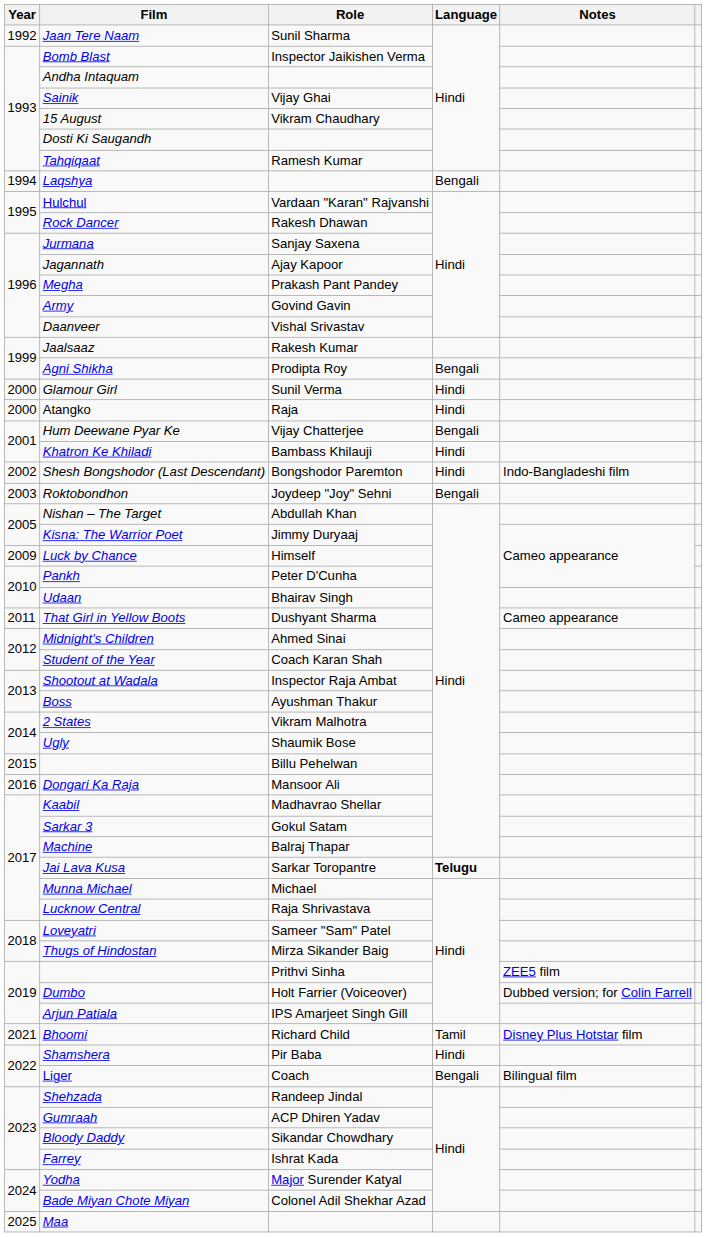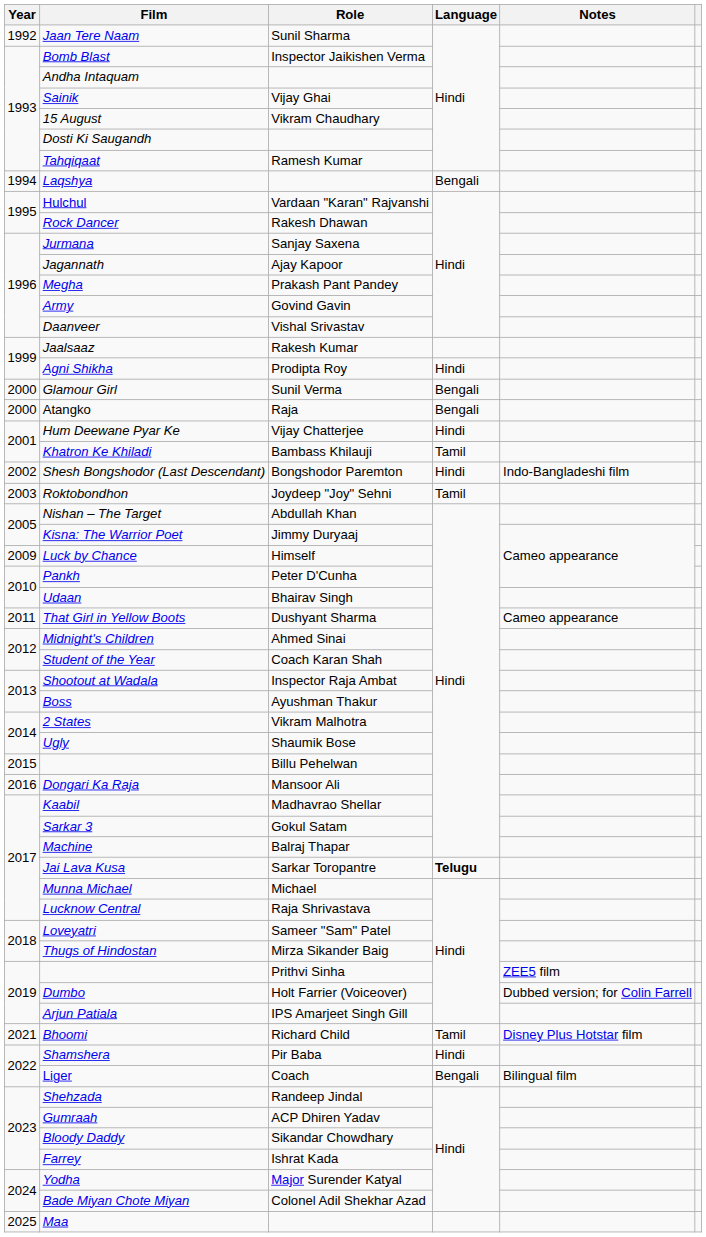 <table class="wikitable plainrowheaders sortable" style="margin-right: 0;">
 <tr style="text-align:center;">
 <th scope="col">Year</th>
 <th scope="col">Film</th>
 <th scope="col">Role</th>
 <th scope="col">Language</th>
 <th scope="col" class="unsortable">Notes</th>
 <th scope="col" class="unsortable"></th>
 </tr>
 <tr>
 <td>1992</td>
 <td><em><a href='#'>Jaan Tere Naam</a></em></td>
 <td>Sunil Sharma</td>
 <td rowspan="7">Hindi</td>
 <td></td>
 <td></td>
 </tr>
 <tr>
 <td rowspan="6">1993</td>
 <td><em><a href='#'>Bomb Blast</a></em></td>
 <td>Inspector Jaikishen Verma</td>
 <td></td>
 <td></td>
 </tr>
 <tr>
 <td><em>Andha Intaquam</em></td>
 <td></td>
 <td></td>
 <td></td>
 </tr>
 <tr>
 <td><em><a href='#'>Sainik</a></em></td>
 <td>Vijay Ghai</td>
 <td></td>
 <td></td>
 </tr>
 <tr>
 <td><em>15 August</em></td>
 <td>Vikram Chaudhary</td>
 <td></td>
 <td></td>
 </tr>
 <tr>
 <td><em>Dosti Ki Saugandh</em></td>
 <td></td>
 <td></td>
 <td></td>
 </tr>
 <tr>
 <td><em><a href='#'>Tahqiqaat</a></em></td>
 <td>Ramesh Kumar</td>
 <td></td>
 <td></td>
 </tr>
 <tr>
 <td>1994</td>
 <td><em><a href='#'>Laqshya</a></em></td>
 <td></td>
 <td>Bengali</td>
 <td></td>
 <td></td>
 </tr>
 <tr>
 <td rowspan="2">1995</td>
 <td><em><a href='#'></em>Hulchul<em></a></em></td>
 <td>Vardaan "Karan" Rajvanshi</td>
 <td rowspan="7">Hindi</td>
 <td></td>
 <td></td>
 </tr>
 <tr>
 <td><em><a href='#'>Rock Dancer</a></em></td>
 <td>Rakesh Dhawan</td>
 <td></td>
 <td></td>
 </tr>
 <tr>
 <td rowspan="5">1996</td>
 <td><em><a href='#'>Jurmana</a></em></td>
 <td>Sanjay Saxena</td>
 <td></td>
 <td></td>
 </tr>
 <tr>
 <td><em>Jagannath</em></td>
 <td>Ajay Kapoor</td>
 <td></td>
 <td></td>
 </tr>
 <tr>
 <td><em><a href='#'>Megha</a></em></td>
 <td>Prakash Pant Pandey</td>
 <td></td>
 <td></td>
 </tr>
 <tr>
 <td><em><a href='#'>Army</a></em></td>
 <td>Govind Gavin</td>
 <td></td>
 <td></td>
 </tr>
 <tr>
 <td><em>Daanveer</em></td>
 <td>Vishal Srivastav</td>
 <td></td>
 <td></td>
 </tr>
 <tr>
 <td rowspan="2">1999</td>
 <td><em>Jaalsaaz</em></td>
 <td>Rakesh Kumar</td>
 <td></td>
 <td></td>
 <td></td>
 </tr>
 <tr>
 <td><em><a href='#'>Agni Shikha</a></em></td>
 <td>Prodipta Roy</td>
-<td>Bengali</td>
+<td>Hindi</td>
 <td></td>
 <td></td>
 </tr>
 <tr>
 <td>2000</td>
 <td><em>Glamour Girl</em></td>
 <td>Sunil Verma</td>
-<td>Hindi</td>
+<td>Bengali</td>
 <td></td>
 <td></td>
 </tr>
 <tr>
 <td>2000</td>
 <td>Atangko</td>
 <td>Raja</td>
-<td>Hindi</td>
+<td>Bengali</td>
 <td></td>
 <td></td>
 </tr>
 <tr>
 <td rowspan="2">2001</td>
 <td><em>Hum Deewane Pyar Ke</em></td>
 <td>Vijay Chatterjee</td>
-<td>Bengali</td>
+<td>Hindi</td>
 <td></td>
 <td></td>
 </tr>
 <tr>
 <td><em><a href='#'>Khatron Ke Khiladi</a></em></td>
 <td>Bambass Khilauji</td>
-<td>Hindi</td>
+<td>Tamil</td>
 <td></td>
 <td></td>
 </tr>
 <tr>
 <td>2002</td>
 <td><em>Shesh Bongshodor (Last Descendant)</em></td>
 <td>Bongshodor Paremton</td>
 <td>Hindi</td>
 <td>Indo-Bangladeshi film</td>
 <td></td>
 </tr>
 <tr>
 <td>2003</td>
 <td><em>Roktobondhon</em></td>
 <td>Joydeep "Joy" Sehni</td>
-<td>Bengali</td>
+<td>Tamil</td>
 <td></td>
 <td></td>
 </tr>
 <tr>
 <td rowspan="2">2005</td>
 <td><em>Nishan – The Target</em></td>
 <td>Abdullah Khan</td>
 <td rowspan="17">Hindi</td>
 <td></td>
 <td></td>
 </tr>
 <tr>
 <td><em><a href='#'>Kisna: The Warrior Poet</a></em></td>
 <td>Jimmy Duryaaj</td>
 <td rowspan="3">Cameo appearance</td>
 <td></td>
 </tr>
 <tr>
 <td>2009</td>
 <td><em><a href='#'>Luck by Chance</a></em></td>
 <td>Himself</td>
 <td></td>
 </tr>
 <tr>
 <td rowspan="2">2010</td>
 <td><em><a href='#'>Pankh</a></em></td>
 <td>Peter D'Cunha</td>
 <td></td>
 </tr>
 <tr>
 <td><em><a href='#'>Udaan</a></em></td>
 <td>Bhairav Singh</td>
 <td></td>
 <td></td>
 </tr>
 <tr>
 <td>2011</td>
 <td><em><a href='#'>That Girl in Yellow Boots</a></em></td>
 <td>Dushyant Sharma</td>
 <td>Cameo appearance</td>
 <td></td>
 </tr>
 <tr>
 <td rowspan="2">2012</td>
 <td><em><a href='#'>Midnight's Children</a></em></td>
 <td>Ahmed Sinai</td>
 <td></td>
 <td></td>
 </tr>
 <tr>
 <td><em><a href='#'>Student of the Year</a></em></td>
 <td>Coach Karan Shah</td>
 <td></td>
 <td></td>
 </tr>
 <tr>
 <td rowspan="2">2013</td>
 <td><em><a href='#'>Shootout at Wadala</a></em></td>
 <td>Inspector Raja Ambat</td>
 <td></td>
 <td></td>
 </tr>
 <tr>
 <td><em><a href='#'>Boss</a></em></td>
 <td>Ayushman Thakur</td>
 <td></td>
 <td></td>
 </tr>
 <tr>
 <td rowspan="2">2014</td>
 <td><em><a href='#'>2 States</a></em></td>
 <td>Vikram Malhotra</td>
 <td></td>
 <td></td>
 </tr>
 <tr>
 <td><em><a href='#'>Ugly</a></em></td>
 <td>Shaumik Bose</td>
 <td></td>
 <td></td>
 </tr>
 <tr>
 <td>2015</td>
 <td></td>
 <td>Billu Pehelwan</td>
 <td></td>
 <td></td>
 </tr>
 <tr>
 <td>2016</td>
 <td><em><a href='#'>Dongari Ka Raja</a></em></td>
 <td>Mansoor Ali</td>
 <td></td>
 <td></td>
 </tr>
 <tr>
 <td rowspan="6">2017</td>
 <td><em><a href='#'>Kaabil</a></em></td>
 <td>Madhavrao Shellar</td>
 <td></td>
 <td></td>
 </tr>
 <tr>
 <td><em><a href='#'>Sarkar 3</a></em></td>
 <td>Gokul Satam</td>
 <td></td>
 <td></td>
 </tr>
 <tr>
 <td><em><a href='#'>Machine</a></em></td>
 <td>Balraj Thapar</td>
 <td></td>
 <td></td>
 </tr>
 <tr>
 <td><em><a href='#'>Jai Lava Kusa</a></em></td>
 <td>Sarkar Toropantre</td>
 <td><strong>Telugu</strong></td>
 <td></td>
 <td></td>
 </tr>
 <tr>
 <td><em><a href='#'>Munna Michael</a></em></td>
 <td>Michael</td>
 <td rowspan="7">Hindi</td>
 <td></td>
 <td></td>
 </tr>
 <tr>
 <td><em><a href='#'>Lucknow Central</a></em></td>
 <td>Raja Shrivastava</td>
 <td></td>
 <td></td>
 </tr>
 <tr>
 <td rowspan="2">2018</td>
 <td><em><a href='#'>Loveyatri</a></em></td>
 <td>Sameer "Sam" Patel</td>
 <td></td>
 <td></td>
 </tr>
 <tr>
 <td><em><a href='#'>Thugs of Hindostan</a></em></td>
 <td>Mirza Sikander Baig</td>
 <td></td>
 <td></td>
 </tr>
 <tr>
 <td rowspan="3">2019</td>
 <td></td>
 <td>Prithvi Sinha</td>
 <td><a href='#'>ZEE5</a> film</td>
 <td></td>
 </tr>
 <tr>
 <td><a href='#'><em>Dumbo</em></a></td>
 <td>Holt Farrier (Voiceover)</td>
 <td>Dubbed version; for <a href='#'>Colin Farrell</a></td>
 <td></td>
 </tr>
 <tr>
 <td><em><a href='#'>Arjun Patiala</a></em></td>
 <td>IPS Amarjeet Singh Gill</td>
 <td></td>
 <td></td>
 </tr>
 <tr>
 <td>2021</td>
 <td><em><a href='#'>Bhoomi</a></em></td>
 <td>Richard Child</td>
 <td>Tamil</td>
 <td><a href='#'>Disney Plus Hotstar</a>  film</td>
 <td></td>
 </tr>
 <tr>
 <td rowspan=2>2022</td>
 <td><em><a href='#'>Shamshera</a></em></td>
 <td>Pir Baba</td>
 <td>Hindi</td>
 <td></td>
 <td></td>
 </tr>
 <tr>
 <td><em><a href='#'></em>Liger<em></a></em></td>
 <td>Coach</td>
 <td>Bengali</td>
 <td>Bilingual film</td>
 <td></td>
 </tr>
 <tr>
 <td rowspan=4>2023</td>
 <td><em><a href='#'>Shehzada</a></em></td>
 <td>Randeep Jindal</td>
 <td rowspan="6">Hindi</td>
 <td></td>
 <td></td>
 </tr>
 <tr>
 <td><em><a href='#'>Gumraah</a></em></td>
 <td>ACP Dhiren Yadav</td>
 <td></td>
 <td></td>
 </tr>
 <tr>
 <td><em><a href='#'>Bloody Daddy</a></em></td>
 <td>Sikandar Chowdhary</td>
 <td></td>
 <td></td>
 </tr>
 <tr>
 <td><em><a href='#'>Farrey</a></em></td>
 <td>Ishrat Kada</td>
 <td></td>
 <td></td>
 </tr>
 <tr>
 <td rowspan=2>2024</td>
 <td><em><a href='#'>Yodha</a></em></td>
 <td><a href='#'>Major</a> Surender Katyal</td>
 <td></td>
 <td></td>
 </tr>
 <tr>
 <td><em><a href='#'>Bade Miyan Chote Miyan</a></em></td>
 <td>Colonel Adil Shekhar Azad</td>
 <td></td>
 <td></td>
 </tr>
 <tr>
 <td>2025</td>
 <td><a href='#'><em>Maa</em></a></td>
 <td></td>
 <td></td>
 <td></td>
 <td></td>
 </tr>
 </table>
